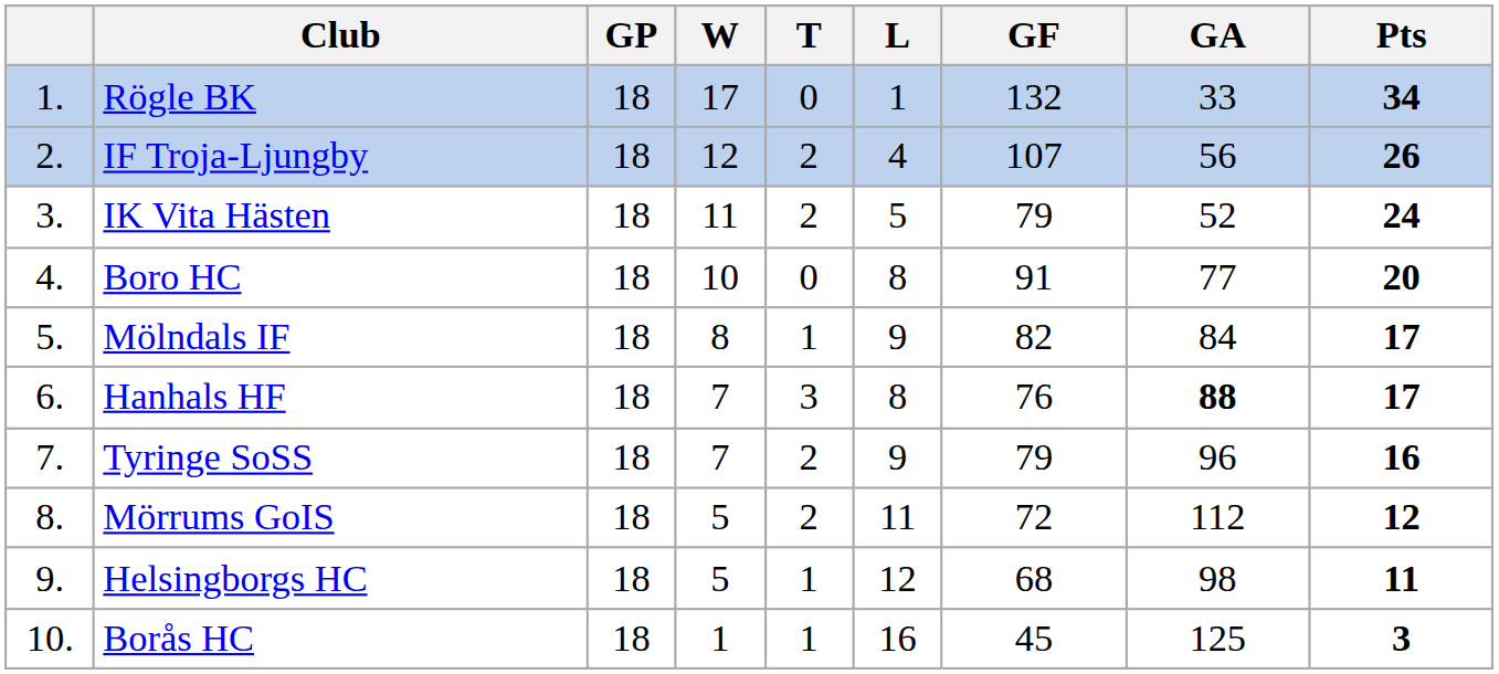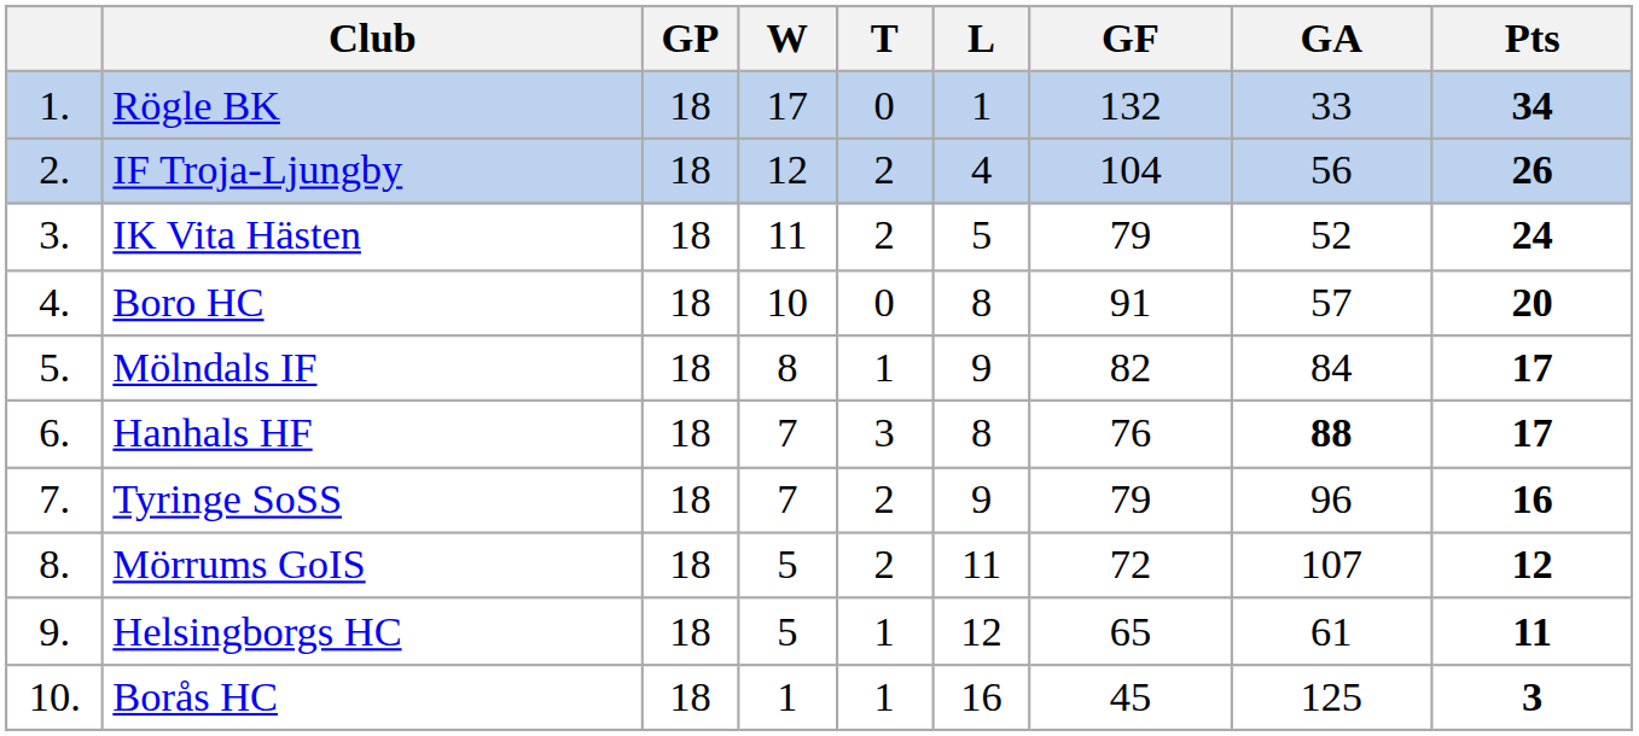 <table class="wikitable">
 <tr>
 <th width="30"></th>
 <th width="200">Club</th>
 <th width="30">GP</th>
 <th width="30">W</th>
 <th width="30">T</th>
 <th width="30">L</th>
 <th width="70">GF</th>
 <th width="70">GA</th>
 <th width="70">Pts</th>
 </tr>
 <tr bgcolor="#BCD2EE" align="center">
 <td>1.</td>
 <td align="left"><a href='#'>Rögle BK</a></td>
 <td>18</td>
 <td>17</td>
 <td>0</td>
 <td>1</td>
 <td>132</td>
 <td>33</td>
 <td><strong>34</strong></td>
 </tr>
 <tr bgcolor="#BCD2EE" align="center">
 <td>2.</td>
 <td align="left"><a href='#'>IF Troja-Ljungby</a></td>
 <td>18</td>
 <td>12</td>
 <td>2</td>
 <td>4</td>
-<td>107</td>
+<td>104</td>
 <td>56</td>
 <td><strong>26</strong></td>
 </tr>
 <tr bgcolor="#FFFFFF" align="center">
 <td>3.</td>
 <td align="left"><a href='#'>IK Vita Hästen</a></td>
 <td>18</td>
 <td>11</td>
 <td>2</td>
 <td>5</td>
 <td>79</td>
 <td>52</td>
 <td><strong>24</strong></td>
 </tr>
 <tr bgcolor="#FFFFFF" align="center">
 <td>4.</td>
 <td align="left"><a href='#'>Boro HC</a></td>
 <td>18</td>
 <td>10</td>
 <td>0</td>
 <td>8</td>
 <td>91</td>
-<td>77</td>
+<td>57</td>
 <td><strong>20</strong></td>
 </tr>
 <tr bgcolor="#FFFFFF" align="center">
 <td>5.</td>
 <td align="left"><a href='#'>Mölndals IF</a></td>
 <td>18</td>
 <td>8</td>
 <td>1</td>
 <td>9</td>
 <td>82</td>
 <td>84</td>
 <td><strong>17</strong></td>
 </tr>
 <tr bgcolor="#FFFFFF" align="center">
 <td>6.</td>
 <td align="left"><a href='#'>Hanhals HF</a></td>
 <td>18</td>
 <td>7</td>
 <td>3</td>
 <td>8</td>
 <td>76</td>
 <td><strong>88</strong></td>
 <td><strong>17</strong></td>
 </tr>
 <tr bgcolor="#FFFFFF" align="center">
 <td>7.</td>
 <td align="left"><a href='#'>Tyringe SoSS</a></td>
 <td>18</td>
 <td>7</td>
 <td>2</td>
 <td>9</td>
 <td>79</td>
 <td>96</td>
 <td><strong>16</strong></td>
 </tr>
 <tr bgcolor="#FFFFFF" align="center">
 <td>8.</td>
 <td align="left"><a href='#'>Mörrums GoIS</a></td>
 <td>18</td>
 <td>5</td>
 <td>2</td>
 <td>11</td>
 <td>72</td>
-<td>112</td>
+<td>107</td>
 <td><strong>12</strong></td>
 </tr>
 <tr bgcolor="#FFFFFF" align="center">
 <td>9.</td>
 <td align="left"><a href='#'>Helsingborgs HC</a></td>
 <td>18</td>
 <td>5</td>
 <td>1</td>
 <td>12</td>
-<td>68</td>
-<td>98</td>
+<td>65</td>
+<td>61</td>
 <td><strong>11</strong></td>
 </tr>
 <tr bgcolor="#FFFFFF" align="center">
 <td>10.</td>
 <td align="left"><a href='#'>Borås HC</a></td>
 <td>18</td>
 <td>1</td>
 <td>1</td>
 <td>16</td>
 <td>45</td>
 <td>125</td>
 <td><strong>3</strong></td>
 </tr>
 </table>
